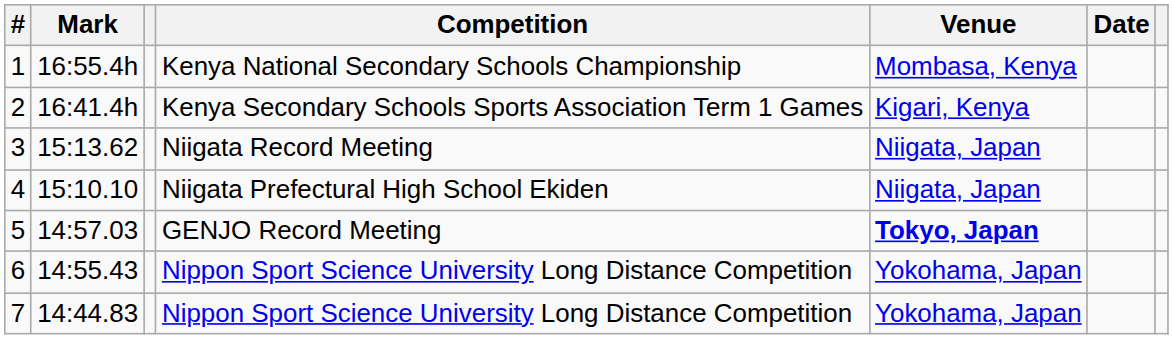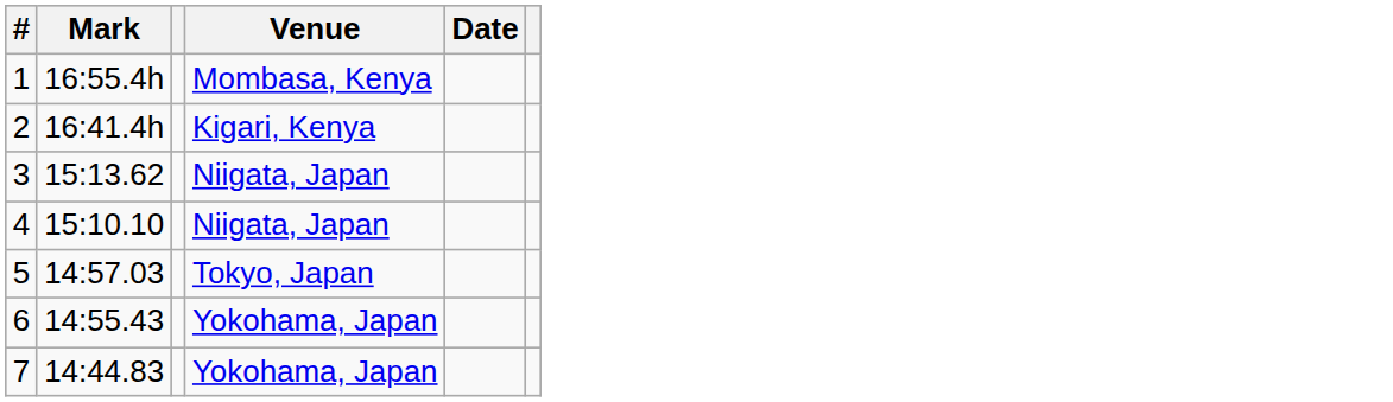 <table class="wikitable sortable">
 <tr>
 <th>#</th>
 <th>Mark</th>
 <th class=unsortable></th>
-<th>Competition</th>
 <th>Venue</th>
 <th>Date</th>
 <th></th>
 </tr>
 <tr>
 <td align=center>1</td>
 <td align=right>16:55.4h</td>
 <td></td>
-<td>Kenya National Secondary Schools Championship</td>
 <td><a href='#'>Mombasa, Kenya</a></td>
 <td align=right></td>
 <td></td>
 </tr>
 <tr>
 <td align=center>2</td>
 <td align=right>16:41.4h</td>
 <td></td>
-<td>Kenya Secondary Schools Sports Association Term 1 Games</td>
 <td><a href='#'>Kigari, Kenya</a></td>
 <td align=right></td>
 <td></td>
 </tr>
 <tr>
 <td align=center>3</td>
 <td align=right>15:13.62</td>
 <td></td>
-<td>Niigata Record Meeting</td>
 <td><a href='#'>Niigata, Japan</a></td>
 <td align=right></td>
 <td></td>
 </tr>
 <tr>
 <td align=center>4</td>
 <td align=right>15:10.10</td>
 <td></td>
-<td>Niigata Prefectural High School Ekiden</td>
 <td><a href='#'>Niigata, Japan</a></td>
 <td align=right></td>
 <td></td>
 </tr>
 <tr>
 <td align=center>5</td>
 <td align=right>14:57.03</td>
 <td></td>
-<td>GENJO Record Meeting</td>
-<td><strong><a href='#'>Tokyo, Japan</a></strong></td>
+<td><a href='#'>Tokyo, Japan</a></td>
 <td align=right></td>
 <td></td>
 </tr>
 <tr>
 <td align=center>6</td>
 <td align=right>14:55.43</td>
 <td></td>
-<td><a href='#'>Nippon Sport Science University</a> Long Distance Competition</td>
 <td><a href='#'>Yokohama, Japan</a></td>
 <td align=right></td>
 <td></td>
 </tr>
 <tr>
 <td align=center>7</td>
 <td align=right>14:44.83</td>
 <td></td>
-<td><a href='#'>Nippon Sport Science University</a> Long Distance Competition</td>
 <td><a href='#'>Yokohama, Japan</a></td>
 <td align=right></td>
 <td></td>
 </tr>
 </table>
